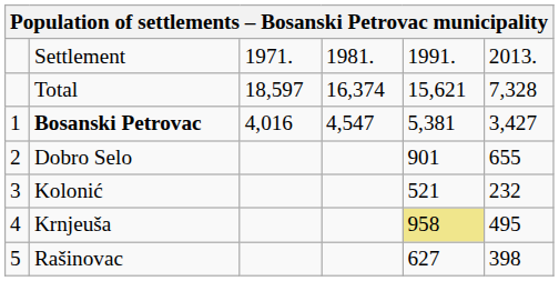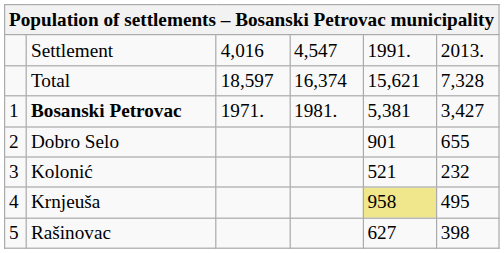 <table class="wikitable">
 <tr>
 <th colspan="6">Population of settlements – Bosanski Petrovac municipality</th>
 </tr>
 <tr>
 <td></td>
 <td>Settlement</td>
-<td>1971.</td>
-<td>1981.</td>
+<td>4,016</td>
+<td>4,547</td>
 <td>1991.</td>
 <td>2013.</td>
 </tr>
 <tr>
 <td></td>
 <td>Total</td>
 <td>18,597</td>
 <td>16,374</td>
 <td>15,621</td>
 <td>7,328</td>
 </tr>
 <tr>
 <td>1</td>
 <td><strong>Bosanski Petrovac</strong></td>
-<td>4,016</td>
-<td>4,547</td>
+<td>1971.</td>
+<td>1981.</td>
 <td>5,381</td>
 <td>3,427</td>
 </tr>
 <tr>
 <td>2</td>
 <td>Dobro Selo</td>
 <td></td>
 <td></td>
 <td>901</td>
 <td>655</td>
 </tr>
 <tr>
 <td>3</td>
 <td>Kolonić</td>
 <td></td>
 <td></td>
 <td>521</td>
 <td>232</td>
 </tr>
 <tr>
 <td>4</td>
 <td>Krnjeuša</td>
 <td></td>
 <td></td>
 <td style="background: khaki;">958</td>
 <td>495</td>
 </tr>
 <tr>
 <td>5</td>
 <td>Rašinovac</td>
 <td></td>
 <td></td>
 <td>627</td>
 <td>398</td>
 </tr>
 </table>
